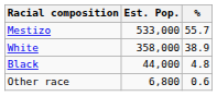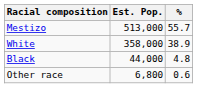 <table class="wikitable" style="font-size: 90%;">
 <tr>
 <th>Racial composition</th>
 <th>Est. Pop.</th>
 <th>%</th>
 </tr>
 <tr>
 <td><a href='#'>Mestizo</a></td>
-<td style="text-align:right;">533,000</td>
+<td style="text-align:right;">513,000</td>
 <td style="text-align:right;">55.7</td>
 </tr>
 <tr>
 <td><a href='#'>White</a></td>
 <td style="text-align:right;">358,000</td>
 <td style="text-align:right;">38.9</td>
 </tr>
 <tr>
 <td><a href='#'>Black</a></td>
 <td style="text-align:right;">44,000</td>
 <td style="text-align:right;">4.8</td>
 </tr>
 <tr>
 <td>Other race</td>
 <td style="text-align:right;">6,800</td>
 <td style="text-align:right;">0.6</td>
 </tr>
 </table>
